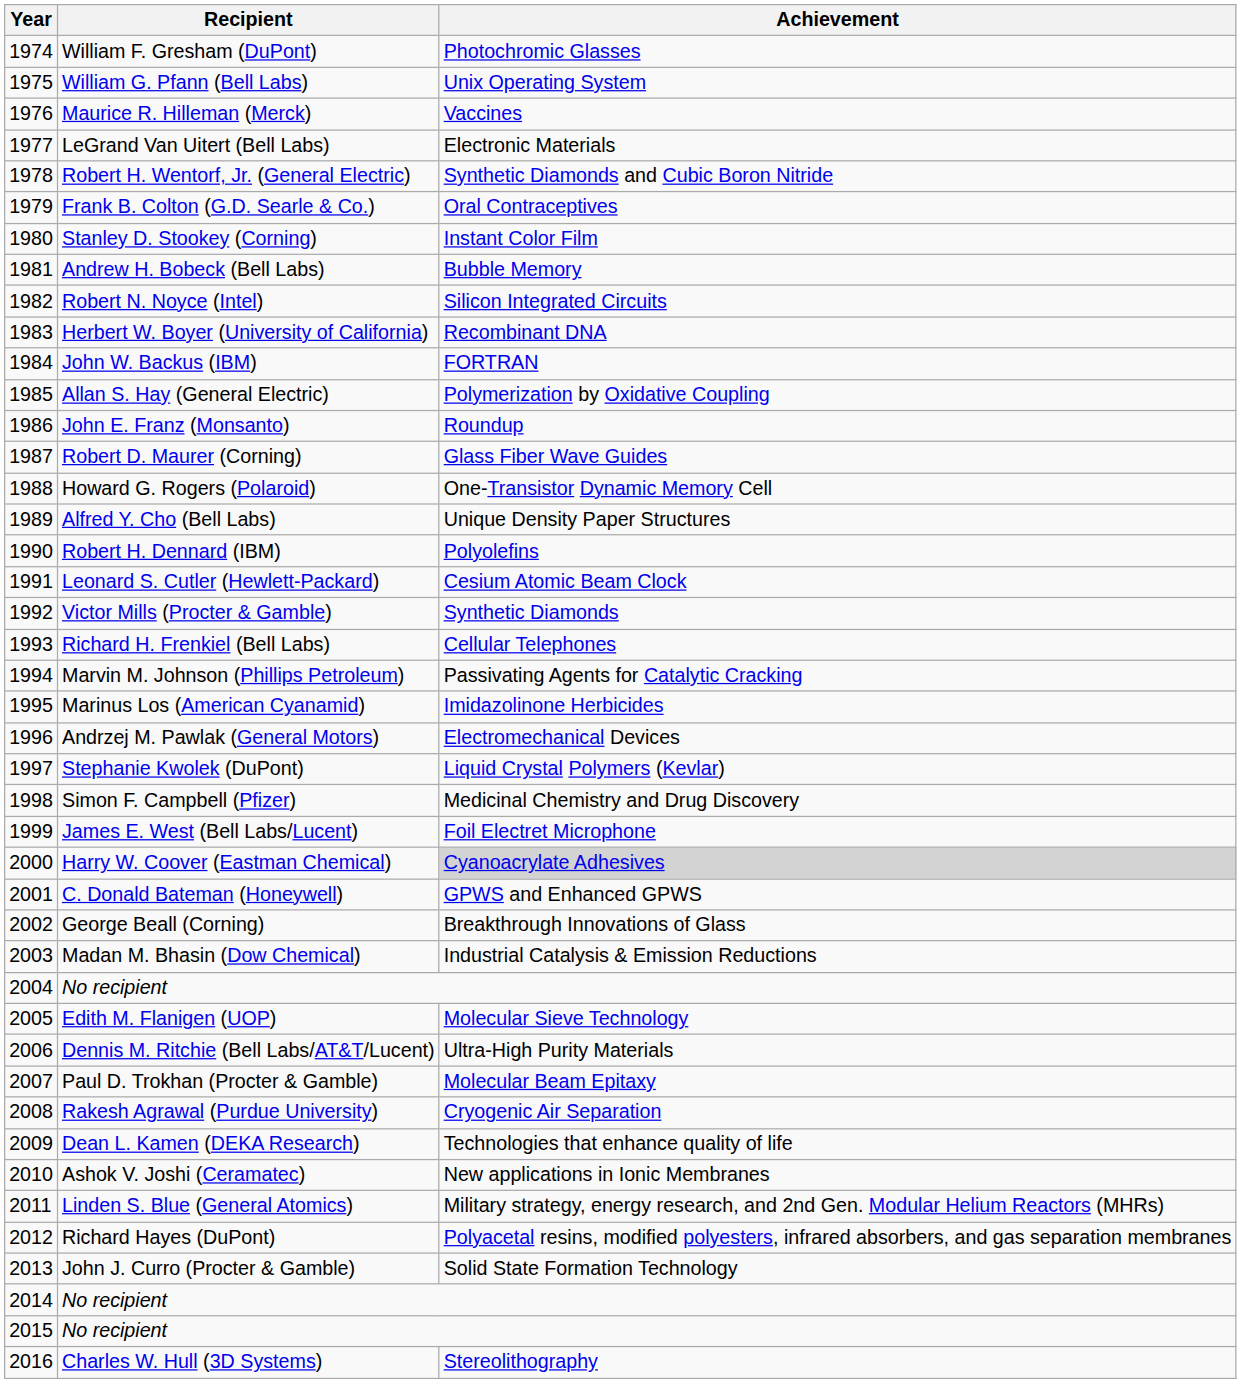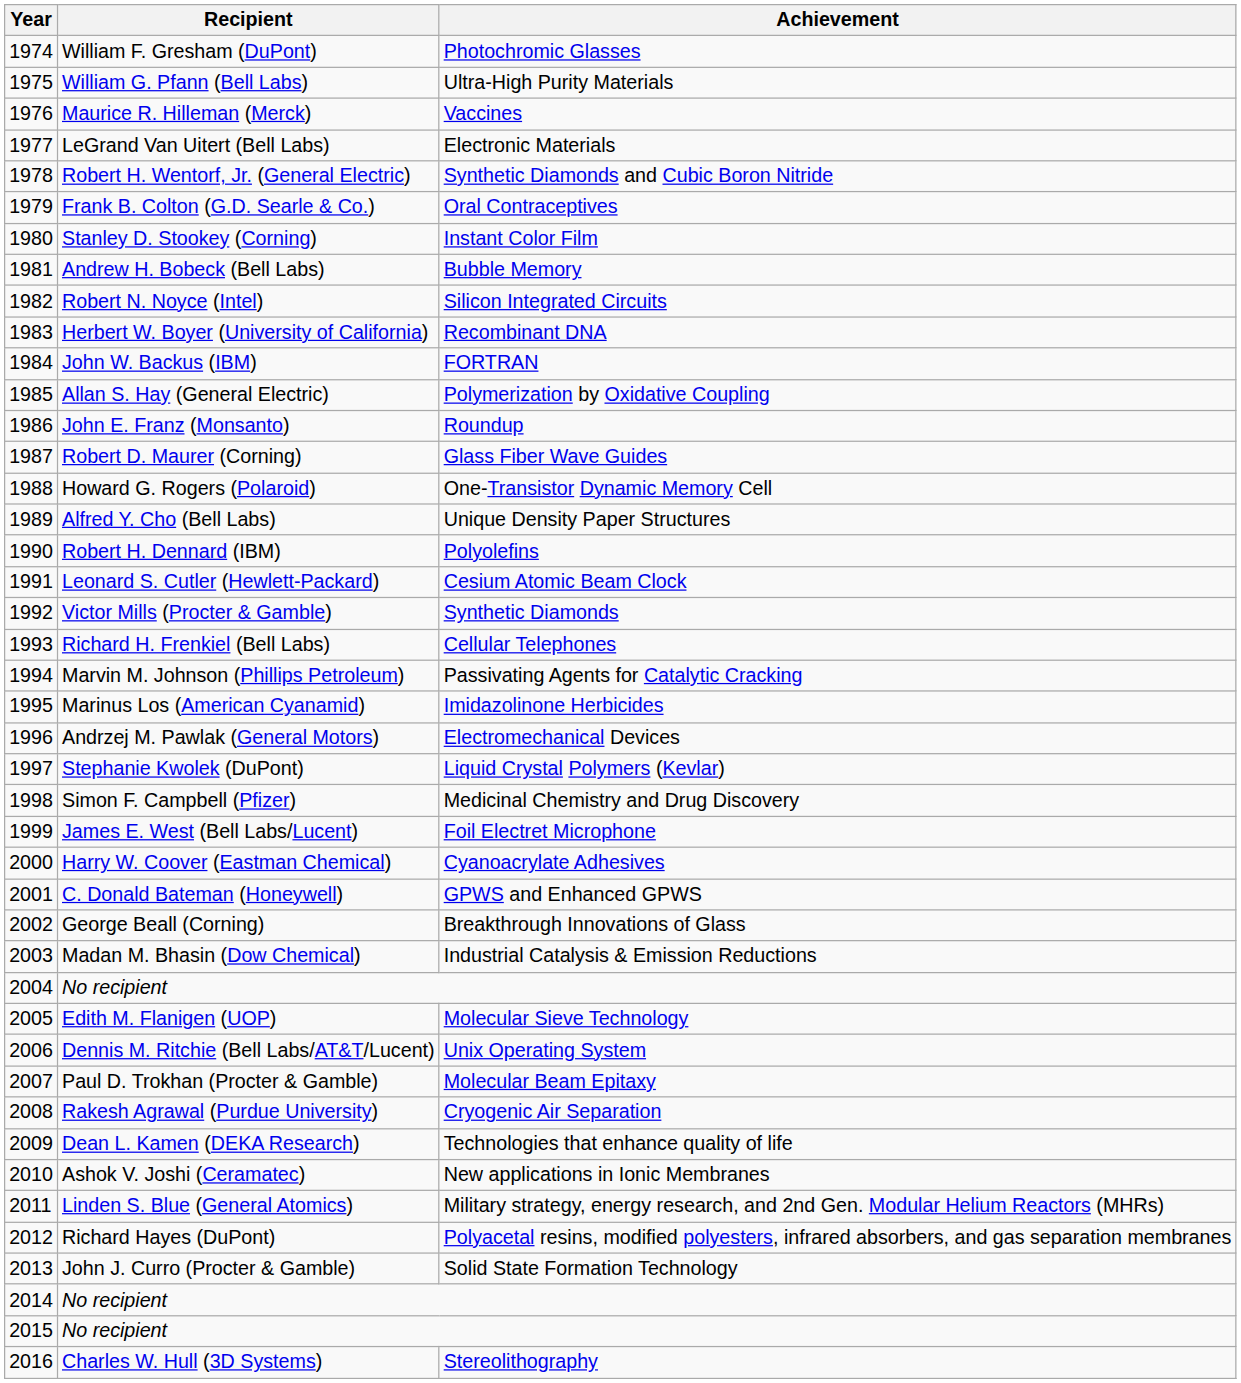 <table class="wikitable">
 <tr>
 <th>Year</th>
 <th>Recipient</th>
 <th>Achievement</th>
 </tr>
 <tr>
 <td>1974</td>
 <td>William F. Gresham (<a href='#'>DuPont</a>)</td>
 <td><a href='#'>Photochromic Glasses</a></td>
 </tr>
 <tr>
 <td>1975</td>
 <td><a href='#'>William G. Pfann</a> (<a href='#'>Bell Labs</a>)</td>
-<td><a href='#'>Unix Operating System</a></td>
+<td>Ultra-High Purity Materials</td>
 </tr>
 <tr>
 <td>1976</td>
 <td><a href='#'>Maurice R. Hilleman</a> (<a href='#'>Merck</a>)</td>
 <td><a href='#'>Vaccines</a></td>
 </tr>
 <tr>
 <td>1977</td>
 <td>LeGrand Van Uitert (Bell Labs)</td>
 <td>Electronic Materials</td>
 </tr>
 <tr>
 <td>1978</td>
 <td><a href='#'>Robert H. Wentorf, Jr.</a> (<a href='#'>General Electric</a>)</td>
 <td><a href='#'>Synthetic Diamonds</a> and <a href='#'>Cubic Boron Nitride</a></td>
 </tr>
 <tr>
 <td>1979</td>
 <td><a href='#'>Frank B. Colton</a> (<a href='#'>G.D. Searle & Co.</a>)</td>
 <td><a href='#'>Oral Contraceptives</a></td>
 </tr>
 <tr>
 <td>1980</td>
 <td><a href='#'>Stanley D. Stookey</a> (<a href='#'>Corning</a>)</td>
 <td><a href='#'>Instant Color Film</a></td>
 </tr>
 <tr>
 <td>1981</td>
 <td><a href='#'>Andrew H. Bobeck</a> (Bell Labs)</td>
 <td><a href='#'>Bubble Memory</a></td>
 </tr>
 <tr>
 <td>1982</td>
 <td><a href='#'>Robert N. Noyce</a> (<a href='#'>Intel</a>)</td>
 <td><a href='#'>Silicon Integrated Circuits</a></td>
 </tr>
 <tr>
 <td>1983</td>
 <td><a href='#'>Herbert W. Boyer</a> (<a href='#'>University of California</a>)</td>
 <td><a href='#'>Recombinant DNA</a></td>
 </tr>
 <tr>
 <td>1984</td>
 <td><a href='#'>John W. Backus</a> (<a href='#'>IBM</a>)</td>
 <td><a href='#'>FORTRAN</a></td>
 </tr>
 <tr>
 <td>1985</td>
 <td><a href='#'>Allan S. Hay</a> (General Electric)</td>
 <td><a href='#'>Polymerization</a> by <a href='#'>Oxidative Coupling</a></td>
 </tr>
 <tr>
 <td>1986</td>
 <td><a href='#'>John E. Franz</a> (<a href='#'>Monsanto</a>)</td>
 <td><a href='#'>Roundup</a></td>
 </tr>
 <tr>
 <td>1987</td>
 <td><a href='#'>Robert D. Maurer</a> (Corning)</td>
 <td><a href='#'>Glass Fiber Wave Guides</a></td>
 </tr>
 <tr>
 <td>1988</td>
 <td>Howard G. Rogers (<a href='#'>Polaroid</a>)</td>
 <td>One-<a href='#'>Transistor</a> <a href='#'>Dynamic Memory</a> Cell</td>
 </tr>
 <tr>
 <td>1989</td>
 <td><a href='#'>Alfred Y. Cho</a> (Bell Labs)</td>
 <td>Unique Density Paper Structures</td>
 </tr>
 <tr>
 <td>1990</td>
 <td><a href='#'>Robert H. Dennard</a> (IBM)</td>
 <td><a href='#'>Polyolefins</a></td>
 </tr>
 <tr>
 <td>1991</td>
 <td><a href='#'>Leonard S. Cutler</a> (<a href='#'>Hewlett-Packard</a>)</td>
 <td><a href='#'>Cesium Atomic Beam Clock</a></td>
 </tr>
 <tr>
 <td>1992</td>
 <td><a href='#'>Victor Mills</a> (<a href='#'>Procter & Gamble</a>)</td>
 <td><a href='#'>Synthetic Diamonds</a></td>
 </tr>
 <tr>
 <td>1993</td>
 <td><a href='#'>Richard H. Frenkiel</a> (Bell Labs)</td>
 <td><a href='#'>Cellular Telephones</a></td>
 </tr>
 <tr>
 <td>1994</td>
 <td>Marvin M. Johnson (<a href='#'>Phillips Petroleum</a>)</td>
 <td>Passivating Agents for <a href='#'>Catalytic Cracking</a></td>
 </tr>
 <tr>
 <td>1995</td>
 <td>Marinus Los (<a href='#'>American Cyanamid</a>)</td>
 <td><a href='#'>Imidazolinone Herbicides</a></td>
 </tr>
 <tr>
 <td>1996</td>
 <td>Andrzej M. Pawlak (<a href='#'>General Motors</a>)</td>
 <td><a href='#'>Electromechanical</a> Devices</td>
 </tr>
 <tr>
 <td>1997</td>
 <td><a href='#'>Stephanie Kwolek</a> (DuPont)</td>
 <td><a href='#'>Liquid Crystal</a> <a href='#'>Polymers</a> (<a href='#'>Kevlar</a>)</td>
 </tr>
 <tr>
 <td>1998</td>
 <td>Simon F. Campbell (<a href='#'>Pfizer</a>)</td>
 <td>Medicinal Chemistry and Drug Discovery</td>
 </tr>
 <tr>
 <td>1999</td>
 <td><a href='#'>James E. West</a> (Bell Labs/<a href='#'>Lucent</a>)</td>
 <td><a href='#'>Foil Electret Microphone</a></td>
 </tr>
 <tr>
 <td>2000</td>
 <td><a href='#'>Harry W. Coover</a> (<a href='#'>Eastman Chemical</a>)</td>
-<td style="background: lightgrey;"><a href='#'>Cyanoacrylate Adhesives</a></td>
+<td><a href='#'>Cyanoacrylate Adhesives</a></td>
 </tr>
 <tr>
 <td>2001</td>
 <td><a href='#'>C. Donald Bateman</a> (<a href='#'>Honeywell</a>)</td>
 <td><a href='#'>GPWS</a> and Enhanced GPWS</td>
 </tr>
 <tr>
 <td>2002</td>
 <td>George Beall (Corning)</td>
 <td>Breakthrough Innovations of Glass</td>
 </tr>
 <tr>
 <td>2003</td>
 <td>Madan M. Bhasin (<a href='#'>Dow Chemical</a>)</td>
 <td>Industrial Catalysis & Emission Reductions</td>
 </tr>
 <tr>
 <td>2004</td>
 <td colspan=2><em>No recipient</em></td>
 </tr>
 <tr>
 <td>2005</td>
 <td><a href='#'>Edith M. Flanigen</a> (<a href='#'>UOP</a>)</td>
 <td><a href='#'>Molecular Sieve Technology</a></td>
 </tr>
 <tr>
 <td>2006</td>
 <td><a href='#'>Dennis M. Ritchie</a> (Bell Labs/<a href='#'>AT&T</a>/Lucent)</td>
-<td>Ultra-High Purity Materials</td>
+<td><a href='#'>Unix Operating System</a></td>
 </tr>
 <tr>
 <td>2007</td>
 <td>Paul D. Trokhan (Procter & Gamble)</td>
 <td><a href='#'>Molecular Beam Epitaxy</a></td>
 </tr>
 <tr>
 <td>2008</td>
 <td><a href='#'>Rakesh Agrawal</a> (<a href='#'>Purdue University</a>)</td>
 <td><a href='#'>Cryogenic Air Separation</a></td>
 </tr>
 <tr>
 <td>2009</td>
 <td><a href='#'>Dean L. Kamen</a> (<a href='#'>DEKA Research</a>)</td>
 <td>Technologies that enhance quality of life</td>
 </tr>
 <tr>
 <td>2010</td>
 <td>Ashok V. Joshi (<a href='#'>Ceramatec</a>)</td>
 <td>New applications in Ionic Membranes</td>
 </tr>
 <tr>
 <td>2011</td>
 <td><a href='#'>Linden S. Blue</a> (<a href='#'>General Atomics</a>)</td>
 <td>Military strategy, energy research, and 2nd Gen. <a href='#'>Modular Helium Reactors</a> (MHRs)</td>
 </tr>
 <tr>
 <td>2012</td>
 <td>Richard Hayes (DuPont)</td>
 <td><a href='#'>Polyacetal</a> resins, modified <a href='#'>polyesters</a>, infrared absorbers, and gas separation membranes</td>
 </tr>
 <tr>
 <td>2013</td>
 <td>John J. Curro (Procter & Gamble)</td>
 <td>Solid State Formation Technology</td>
 </tr>
 <tr>
 <td>2014</td>
 <td colspan=2><em>No recipient</em></td>
 </tr>
 <tr>
 <td>2015</td>
 <td colspan=2><em>No recipient</em></td>
 </tr>
 <tr>
 <td>2016</td>
 <td><a href='#'>Charles W. Hull</a> (<a href='#'>3D Systems</a>)</td>
 <td><a href='#'>Stereolithography</a></td>
 </tr>
 <tr>
 </tr>
 </table>
